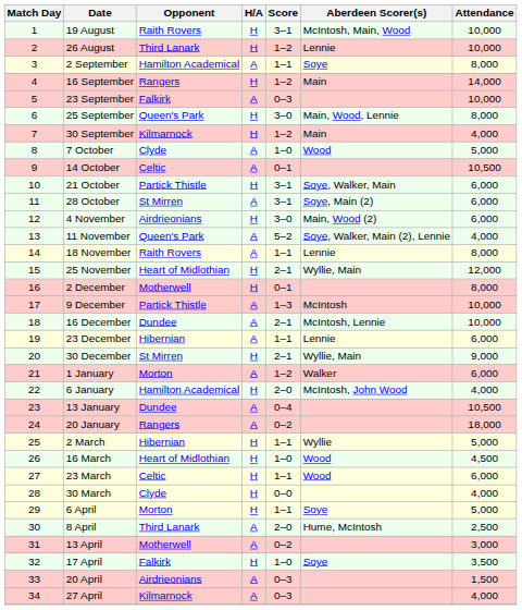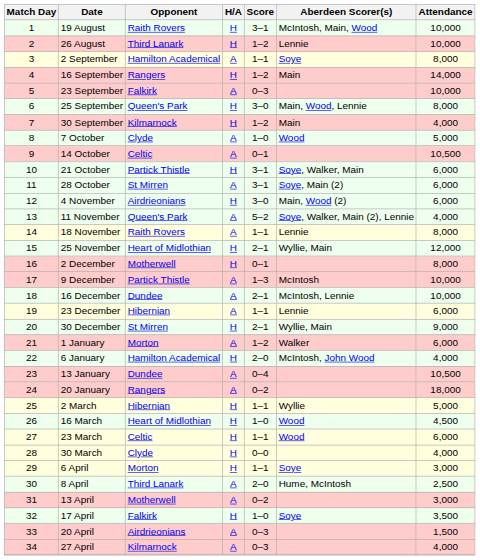 <table class="wikitable" style="text-align:center">
 <tr>
 <th>Match Day</th>
 <th>Date</th>
 <th>Opponent</th>
 <th>H/A</th>
 <th>Score</th>
 <th>Aberdeen Scorer(s)</th>
 <th>Attendance</th>
 </tr>
 <tr bgcolor=#EEFFEE>
 <td>1</td>
 <td align=left>19 August</td>
 <td align=left><a href='#'>Raith Rovers</a></td>
 <td><a href='#'>H</a></td>
 <td>3–1</td>
 <td align=left>McIntosh, Main, <a href='#'>Wood</a></td>
 <td>10,000</td>
 </tr>
 <tr bgcolor=#FFCCCC>
 <td>2</td>
 <td align=left>26 August</td>
 <td align=left><a href='#'>Third Lanark</a></td>
 <td><a href='#'>H</a></td>
 <td>1–2</td>
 <td align=left>Lennie</td>
 <td>10,000</td>
 </tr>
 <tr bgcolor=#FFFFDD>
 <td>3</td>
 <td align=left>2 September</td>
 <td align=left><a href='#'>Hamilton Academical</a></td>
 <td><a href='#'>A</a></td>
 <td>1–1</td>
 <td align=left><a href='#'>Soye</a></td>
 <td>8,000</td>
 </tr>
 <tr bgcolor=#FFCCCC>
 <td>4</td>
 <td align=left>16 September</td>
 <td align=left><a href='#'>Rangers</a></td>
 <td><a href='#'>H</a></td>
 <td>1–2</td>
 <td align=left>Main</td>
 <td>14,000</td>
 </tr>
 <tr bgcolor=#FFCCCC>
 <td>5</td>
 <td align=left>23 September</td>
 <td align=left><a href='#'>Falkirk</a></td>
 <td><a href='#'>A</a></td>
 <td>0–3</td>
 <td align=left></td>
 <td>10,000</td>
 </tr>
 <tr bgcolor=#EEFFEE>
 <td>6</td>
 <td align=left>25 September</td>
 <td align=left><a href='#'>Queen's Park</a></td>
 <td><a href='#'>H</a></td>
 <td>3–0</td>
 <td align=left>Main, <a href='#'>Wood</a>, Lennie</td>
 <td>8,000</td>
 </tr>
 <tr bgcolor=#FFCCCC>
 <td>7</td>
 <td align=left>30 September</td>
 <td align=left><a href='#'>Kilmarnock</a></td>
 <td><a href='#'>H</a></td>
 <td>1–2</td>
 <td align=left>Main</td>
 <td>4,000</td>
 </tr>
 <tr bgcolor=#EEFFEE>
 <td>8</td>
 <td align=left>7 October</td>
 <td align=left><a href='#'>Clyde</a></td>
 <td><a href='#'>A</a></td>
 <td>1–0</td>
 <td align=left><a href='#'>Wood</a></td>
 <td>5,000</td>
 </tr>
 <tr bgcolor=#FFCCCC>
 <td>9</td>
 <td align=left>14 October</td>
 <td align=left><a href='#'>Celtic</a></td>
 <td><a href='#'>A</a></td>
 <td>0–1</td>
 <td align=left></td>
 <td>10,500</td>
 </tr>
 <tr bgcolor=#EEFFEE>
 <td>10</td>
 <td align=left>21 October</td>
 <td align=left><a href='#'>Partick Thistle</a></td>
 <td><a href='#'>H</a></td>
 <td>3–1</td>
 <td align=left><a href='#'>Soye</a>, Walker, Main</td>
 <td>6,000</td>
 </tr>
 <tr bgcolor=#EEFFEE>
 <td>11</td>
 <td align=left>28 October</td>
 <td align=left><a href='#'>St Mirren</a></td>
 <td><a href='#'>A</a></td>
 <td>3–1</td>
 <td align=left><a href='#'>Soye</a>, Main (2)</td>
 <td>6,000</td>
 </tr>
 <tr bgcolor=#EEFFEE>
 <td>12</td>
 <td align=left>4 November</td>
 <td align=left><a href='#'>Airdrieonians</a></td>
 <td><a href='#'>H</a></td>
 <td>3–0</td>
 <td align=left>Main, <a href='#'>Wood</a> (2)</td>
 <td>6,000</td>
 </tr>
 <tr bgcolor=#EEFFEE>
 <td>13</td>
 <td align=left>11 November</td>
 <td align=left><a href='#'>Queen's Park</a></td>
 <td><a href='#'>A</a></td>
 <td>5–2</td>
 <td align=left><a href='#'>Soye</a>, Walker, Main (2), Lennie</td>
 <td>4,000</td>
 </tr>
 <tr bgcolor=#FFFFDD>
 <td>14</td>
 <td align=left>18 November</td>
 <td align=left><a href='#'>Raith Rovers</a></td>
 <td><a href='#'>A</a></td>
 <td>1–1</td>
 <td align=left>Lennie</td>
 <td>8,000</td>
 </tr>
 <tr bgcolor=#EEFFEE>
 <td>15</td>
 <td align=left>25 November</td>
 <td align=left><a href='#'>Heart of Midlothian</a></td>
 <td><a href='#'>H</a></td>
 <td>2–1</td>
 <td align=left>Wyllie, Main</td>
 <td>12,000</td>
 </tr>
 <tr bgcolor=#FFCCCC>
 <td>16</td>
 <td align=left>2 December</td>
 <td align=left><a href='#'>Motherwell</a></td>
 <td><a href='#'>H</a></td>
 <td>0–1</td>
 <td align=left></td>
 <td>8,000</td>
 </tr>
 <tr bgcolor=#FFCCCC>
 <td>17</td>
 <td align=left>9 December</td>
 <td align=left><a href='#'>Partick Thistle</a></td>
 <td><a href='#'>A</a></td>
 <td>1–3</td>
 <td align=left>McIntosh</td>
 <td>10,000</td>
 </tr>
 <tr bgcolor=#EEFFEE>
 <td>18</td>
 <td align=left>16 December</td>
 <td align=left><a href='#'>Dundee</a></td>
 <td><a href='#'>A</a></td>
 <td>2–1</td>
 <td align=left>McIntosh, Lennie</td>
 <td>10,000</td>
 </tr>
 <tr bgcolor=#FFFFDD>
 <td>19</td>
 <td align=left>23 December</td>
 <td align=left><a href='#'>Hibernian</a></td>
 <td><a href='#'>A</a></td>
 <td>1–1</td>
 <td align=left>Lennie</td>
 <td>6,000</td>
 </tr>
 <tr bgcolor=#EEFFEE>
 <td>20</td>
 <td align=left>30 December</td>
 <td align=left><a href='#'>St Mirren</a></td>
 <td><a href='#'>H</a></td>
 <td>2–1</td>
 <td align=left>Wyllie, Main</td>
 <td>9,000</td>
 </tr>
 <tr bgcolor=#FFCCCC>
 <td>21</td>
 <td align=left>1 January</td>
 <td align=left><a href='#'>Morton</a></td>
 <td><a href='#'>A</a></td>
 <td>1–2</td>
 <td align=left>Walker</td>
 <td>6,000</td>
 </tr>
 <tr bgcolor=#EEFFEE>
 <td>22</td>
 <td align=left>6 January</td>
 <td align=left><a href='#'>Hamilton Academical</a></td>
 <td><a href='#'>H</a></td>
 <td>2–0</td>
 <td align=left>McIntosh, <a href='#'>John Wood</a></td>
 <td>4,000</td>
 </tr>
 <tr bgcolor=#FFCCCC>
 <td>23</td>
 <td align=left>13 January</td>
 <td align=left><a href='#'>Dundee</a></td>
 <td><a href='#'>A</a></td>
 <td>0–4</td>
 <td align=left></td>
 <td>10,500</td>
 </tr>
 <tr bgcolor=#FFCCCC>
 <td>24</td>
 <td align=left>20 January</td>
 <td align=left><a href='#'>Rangers</a></td>
 <td><a href='#'>A</a></td>
 <td>0–2</td>
 <td align=left></td>
 <td>18,000</td>
 </tr>
 <tr bgcolor=#FFFFDD>
 <td>25</td>
 <td align=left>2 March</td>
 <td align=left><a href='#'>Hibernian</a></td>
 <td><a href='#'>H</a></td>
 <td>1–1</td>
 <td align=left>Wyllie</td>
 <td>5,000</td>
 </tr>
 <tr bgcolor=#EEFFEE>
 <td>26</td>
 <td align=left>16 March</td>
 <td align=left><a href='#'>Heart of Midlothian</a></td>
 <td><a href='#'>H</a></td>
 <td>1–0</td>
 <td align=left><a href='#'>Wood</a></td>
 <td>4,500</td>
 </tr>
 <tr bgcolor=#FFFFDD>
 <td>27</td>
 <td align=left>23 March</td>
 <td align=left><a href='#'>Celtic</a></td>
 <td><a href='#'>H</a></td>
 <td>1–1</td>
 <td align=left><a href='#'>Wood</a></td>
 <td>6,000</td>
 </tr>
 <tr bgcolor=#FFFFDD>
 <td>28</td>
 <td align=left>30 March</td>
 <td align=left><a href='#'>Clyde</a></td>
 <td><a href='#'>H</a></td>
 <td>0–0</td>
 <td align=left></td>
 <td>4,000</td>
 </tr>
 <tr bgcolor=#FFFFDD>
 <td>29</td>
 <td align=left>6 April</td>
 <td align=left><a href='#'>Morton</a></td>
 <td><a href='#'>H</a></td>
 <td>1–1</td>
 <td align=left><a href='#'>Soye</a></td>
-<td>5,000</td>
+<td>3,000</td>
 </tr>
 <tr bgcolor=#EEFFEE>
 <td>30</td>
 <td align=left>8 April</td>
 <td align=left><a href='#'>Third Lanark</a></td>
 <td><a href='#'>A</a></td>
 <td>2–0</td>
 <td align=left>Hume, McIntosh</td>
 <td>2,500</td>
 </tr>
 <tr bgcolor=#FFCCCC>
 <td>31</td>
 <td align=left>13 April</td>
 <td align=left><a href='#'>Motherwell</a></td>
 <td><a href='#'>A</a></td>
 <td>0–2</td>
 <td align=left></td>
 <td>3,000</td>
 </tr>
 <tr bgcolor=#EEFFEE>
 <td>32</td>
 <td align=left>17 April</td>
 <td align=left><a href='#'>Falkirk</a></td>
 <td><a href='#'>H</a></td>
 <td>1–0</td>
 <td align=left><a href='#'>Soye</a></td>
 <td>3,500</td>
 </tr>
 <tr bgcolor=#FFCCCC>
 <td>33</td>
 <td align=left>20 April</td>
 <td align=left><a href='#'>Airdrieonians</a></td>
 <td><a href='#'>A</a></td>
 <td>0–3</td>
 <td align=left></td>
 <td>1,500</td>
 </tr>
 <tr bgcolor=#FFCCCC>
 <td>34</td>
 <td align=left>27 April</td>
 <td align=left><a href='#'>Kilmarnock</a></td>
 <td><a href='#'>A</a></td>
 <td>0–3</td>
 <td align=left></td>
 <td>4,000</td>
 </tr>
 <tr>
 </tr>
 </table>
